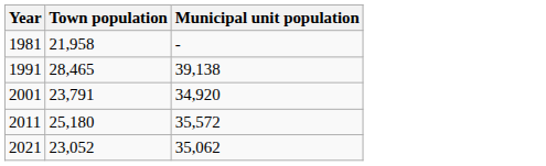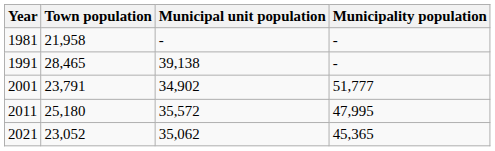 <table class=wikitable>
 <tr>
 <th>Year</th>
 <th>Town population</th>
 <th>Municipal unit population</th>
+<th>Municipality population</th>
 </tr>
 <tr ---->
 <td>1981</td>
 <td>21,958</td>
+<td>-</td>
 <td>-</td>
 </tr>
 <tr ---->
 <td>1991</td>
 <td>28,465</td>
 <td>39,138</td>
+<td>-</td>
 </tr>
 <tr ---->
 <td>2001</td>
 <td>23,791</td>
-<td>34,920</td>
+<td>34,902</td>
+<td>51,777</td>
 </tr>
 <tr ---->
 <td>2011</td>
 <td>25,180</td>
 <td>35,572</td>
+<td>47,995</td>
 </tr>
 <tr ---->
 <td>2021</td>
 <td>23,052</td>
 <td>35,062</td>
+<td>45,365</td>
 </tr>
 </table>
